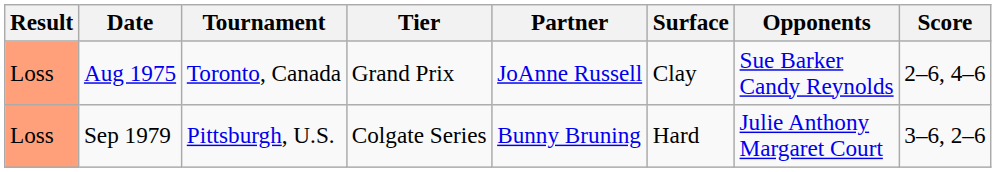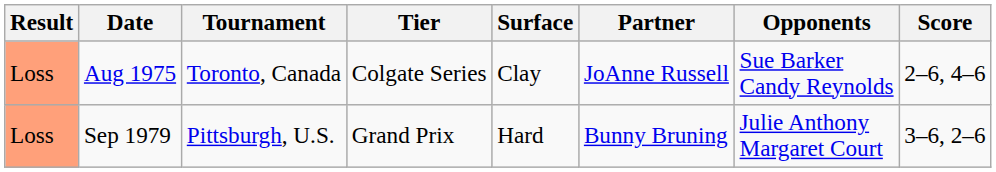 <table class="sortable wikitable">
 <tr>
 <th>Result</th>
 <th>Date</th>
 <th>Tournament</th>
 <th>Tier</th>
+<th>Surface</th>
 <th>Partner</th>
-<th>Surface</th>
 <th>Opponents</th>
 <th class="unsortable">Score</th>
 </tr>
 <tr>
 <td style="background:#FFA07A;">Loss</td>
 <td><a href='#'>Aug 1975</a></td>
 <td><a href='#'>Toronto</a>, Canada</td>
-<td>Grand Prix</td>
+<td>Colgate Series</td>
+<td>Clay</td>
 <td> <a href='#'>JoAnne Russell</a></td>
-<td>Clay</td>
 <td> <a href='#'>Sue Barker</a><br> <a href='#'>Candy Reynolds</a></td>
 <td>2–6, 4–6</td>
 </tr>
 <tr>
 <td style="background:#FFA07A;">Loss</td>
 <td>Sep 1979</td>
 <td><a href='#'>Pittsburgh</a>, U.S.</td>
-<td>Colgate Series</td>
+<td>Grand Prix</td>
+<td>Hard</td>
 <td> <a href='#'>Bunny Bruning</a></td>
-<td>Hard</td>
 <td> <a href='#'>Julie Anthony</a><br> <a href='#'>Margaret Court</a></td>
 <td>3–6, 2–6</td>
 </tr>
 </table>
